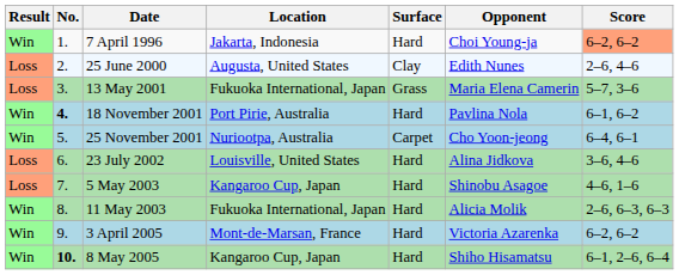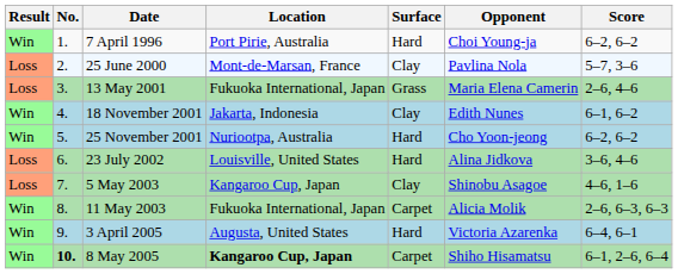 <table class="sortable wikitable">
 <tr>
 <th>Result</th>
 <th>No.</th>
 <th>Date</th>
 <th>Location</th>
 <th>Surface</th>
 <th>Opponent</th>
 <th class="unsortable">Score</th>
 </tr>
 <tr>
 <td style="background:#98fb98;">Win</td>
 <td>1.</td>
 <td>7 April 1996</td>
-<td><a href='#'>Jakarta</a>, Indonesia</td>
+<td><a href='#'>Port Pirie</a>, Australia</td>
 <td>Hard</td>
 <td> <a href='#'>Choi Young-ja</a></td>
-<td style="background: lightsalmon;">6–2, 6–2</td>
+<td>6–2, 6–2</td>
 </tr>
 <tr style="background:#f0f8ff;">
 <td style="background:#ffa07a;">Loss</td>
 <td>2.</td>
 <td>25 June 2000</td>
-<td><a href='#'>Augusta</a>, United States</td>
+<td><a href='#'>Mont-de-Marsan</a>, France</td>
 <td>Clay</td>
-<td> <a href='#'>Edith Nunes</a></td>
-<td>2–6, 4–6</td>
+<td> <a href='#'>Pavlina Nola</a></td>
+<td>5–7, 3–6</td>
 </tr>
 <tr style="background:#addfad;">
 <td style="background:#ffa07a;">Loss</td>
 <td>3.</td>
 <td>13 May 2001</td>
 <td>Fukuoka International, Japan</td>
 <td>Grass</td>
 <td> <a href='#'>Maria Elena Camerin</a></td>
-<td>5–7, 3–6</td>
+<td>2–6, 4–6</td>
 </tr>
 <tr style="background:lightblue;">
 <td style="background:#98fb98;">Win</td>
-<td><strong>4.</strong></td>
+<td>4.</td>
 <td>18 November 2001</td>
-<td><a href='#'>Port Pirie</a>, Australia</td>
-<td>Hard</td>
-<td> <a href='#'>Pavlina Nola</a></td>
+<td><a href='#'>Jakarta</a>, Indonesia</td>
+<td>Clay</td>
+<td> <a href='#'>Edith Nunes</a></td>
 <td>6–1, 6–2</td>
 </tr>
 <tr style="background:lightblue;">
 <td style="background:#98fb98;">Win</td>
 <td>5.</td>
 <td>25 November 2001</td>
 <td><a href='#'>Nuriootpa</a>, Australia</td>
-<td>Carpet</td>
+<td>Hard</td>
 <td> <a href='#'>Cho Yoon-jeong</a></td>
-<td>6–4, 6–1</td>
+<td>6–2, 6–2</td>
 </tr>
 <tr style="background:#addfad;">
 <td style="background:#ffa07a;">Loss</td>
 <td>6.</td>
 <td>23 July 2002</td>
 <td><a href='#'>Louisville</a>, United States</td>
 <td>Hard</td>
 <td> <a href='#'>Alina Jidkova</a></td>
 <td>3–6, 4–6</td>
 </tr>
 <tr style="background:#addfad;">
 <td style="background:#ffa07a;">Loss</td>
 <td>7.</td>
 <td>5 May 2003</td>
 <td><a href='#'>Kangaroo Cup</a>, Japan</td>
-<td>Hard</td>
+<td>Clay</td>
 <td> <a href='#'>Shinobu Asagoe</a></td>
 <td>4–6, 1–6</td>
 </tr>
 <tr style="background:#addfad;">
 <td style="background:#98fb98;">Win</td>
 <td>8.</td>
 <td>11 May 2003</td>
 <td>Fukuoka International, Japan</td>
-<td>Hard</td>
+<td>Carpet</td>
 <td> <a href='#'>Alicia Molik</a></td>
 <td>2–6, 6–3, 6–3</td>
 </tr>
 <tr style="background:lightblue;">
 <td style="background:#98fb98;">Win</td>
 <td>9.</td>
 <td>3 April 2005</td>
-<td><a href='#'>Mont-de-Marsan</a>, France</td>
+<td><a href='#'>Augusta</a>, United States</td>
 <td>Hard</td>
 <td> <a href='#'>Victoria Azarenka</a></td>
-<td>6–2, 6–2</td>
+<td>6–4, 6–1</td>
 </tr>
 <tr style="background:#addfad;">
 <td style="background:#98fb98;">Win</td>
 <td><strong>10.</strong></td>
 <td>8 May 2005</td>
-<td>Kangaroo Cup, Japan</td>
-<td>Hard</td>
+<td><strong>Kangaroo Cup, Japan</strong></td>
+<td>Carpet</td>
 <td> <a href='#'>Shiho Hisamatsu</a></td>
 <td>6–1, 2–6, 6–4</td>
 </tr>
 </table>
